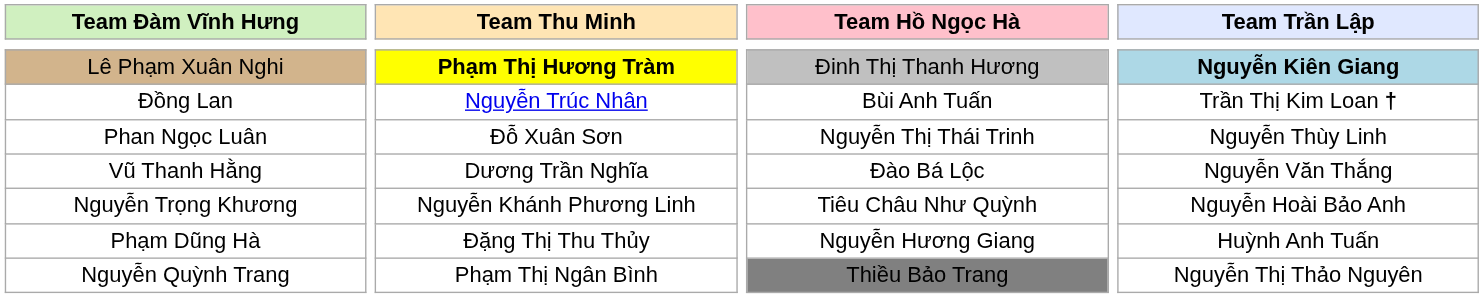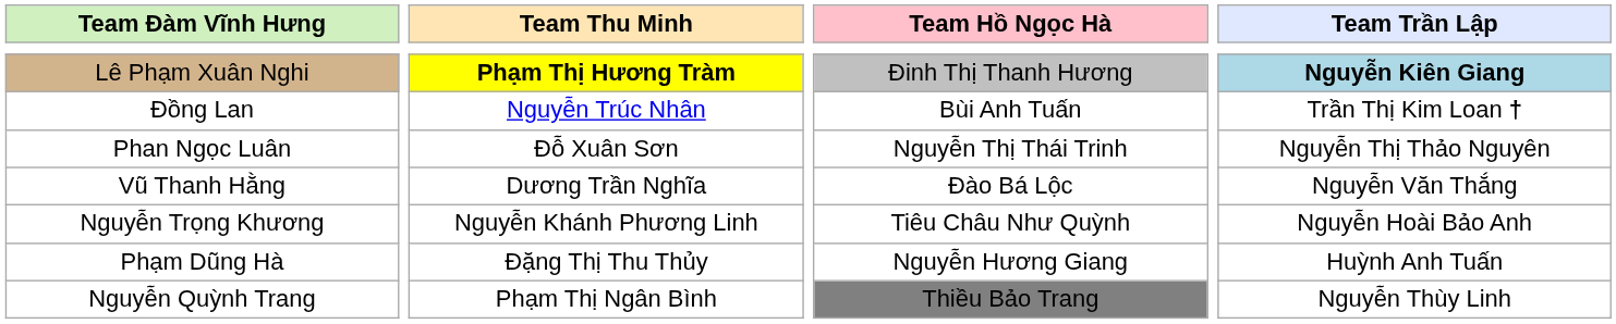 <table class="wikitable" style="border:none;background:transparent;text-align:center;margin:auto">
 <tr>
 <td bgcolor="#d0f0c0" style="width:16em"><strong>Team Đàm Vĩnh Hưng</strong></td>
 <td style="border:none" bgcolor="transparent"></td>
 <td bgcolor="#ffe5b4" style="width:16em"><strong>Team Thu Minh</strong></td>
 <td style="border:none" bgcolor="transparent"></td>
 <td bgcolor="pink" style="width:16em"><strong>Team Hồ Ngọc Hà</strong></td>
 <td style="border:none" bgcolor="transparent"></td>
 <td bgcolor="#E0E8FF" style="width:16em"><strong>Team Trần Lập</strong></td>
 </tr>
 <tr style="border:none" bgcolor="transparent">
 <td style="border:none" bgcolor="transparent"></td>
 </tr>
 <tr>
 <td bgcolor="tan">Lê Phạm Xuân Nghi</td>
 <td rowspan="10" style="border:none" bgcolor="transparent"></td>
 <td bgcolor="yellow"><strong>Phạm Thị Hương Tràm</strong></td>
 <td rowspan="10" style="border:none" bgcolor="transparent"></td>
 <td bgcolor="silver">Đinh Thị Thanh Hương</td>
 <td rowspan="10" style="border:none" bgcolor="transparent"></td>
 <td bgcolor="lightblue"><strong>Nguyễn Kiên Giang</strong></td>
 </tr>
 <tr>
 <td>Đồng Lan</td>
 <td><a href='#'>Nguyễn Trúc Nhân</a></td>
 <td>Bùi Anh Tuấn</td>
 <td>Trần Thị Kim Loan <strong>†</strong></td>
 </tr>
 <tr>
 <td>Phan Ngọc Luân</td>
 <td>Đỗ Xuân Sơn</td>
 <td>Nguyễn Thị Thái Trinh</td>
-<td>Nguyễn Thùy Linh</td>
+<td>Nguyễn Thị Thảo Nguyên</td>
 </tr>
 <tr>
 <td>Vũ Thanh Hằng</td>
 <td>Dương Trần Nghĩa</td>
 <td>Đào Bá Lộc</td>
 <td>Nguyễn Văn Thắng</td>
 </tr>
 <tr>
 <td>Nguyễn Trọng Khương</td>
 <td>Nguyễn Khánh Phương Linh</td>
 <td>Tiêu Châu Như Quỳnh</td>
 <td>Nguyễn Hoài Bảo Anh</td>
 </tr>
 <tr>
 <td>Phạm Dũng Hà</td>
 <td>Đặng Thị Thu Thủy</td>
 <td>Nguyễn Hương Giang</td>
 <td>Huỳnh Anh Tuấn</td>
 </tr>
 <tr>
 <td>Nguyễn Quỳnh Trang</td>
 <td>Phạm Thị Ngân Bình</td>
 <td bgcolor="grey">Thiều Bảo Trang</td>
-<td>Nguyễn Thị Thảo Nguyên</td>
+<td>Nguyễn Thùy Linh</td>
 </tr>
 <tr>
 </tr>
 </table>
